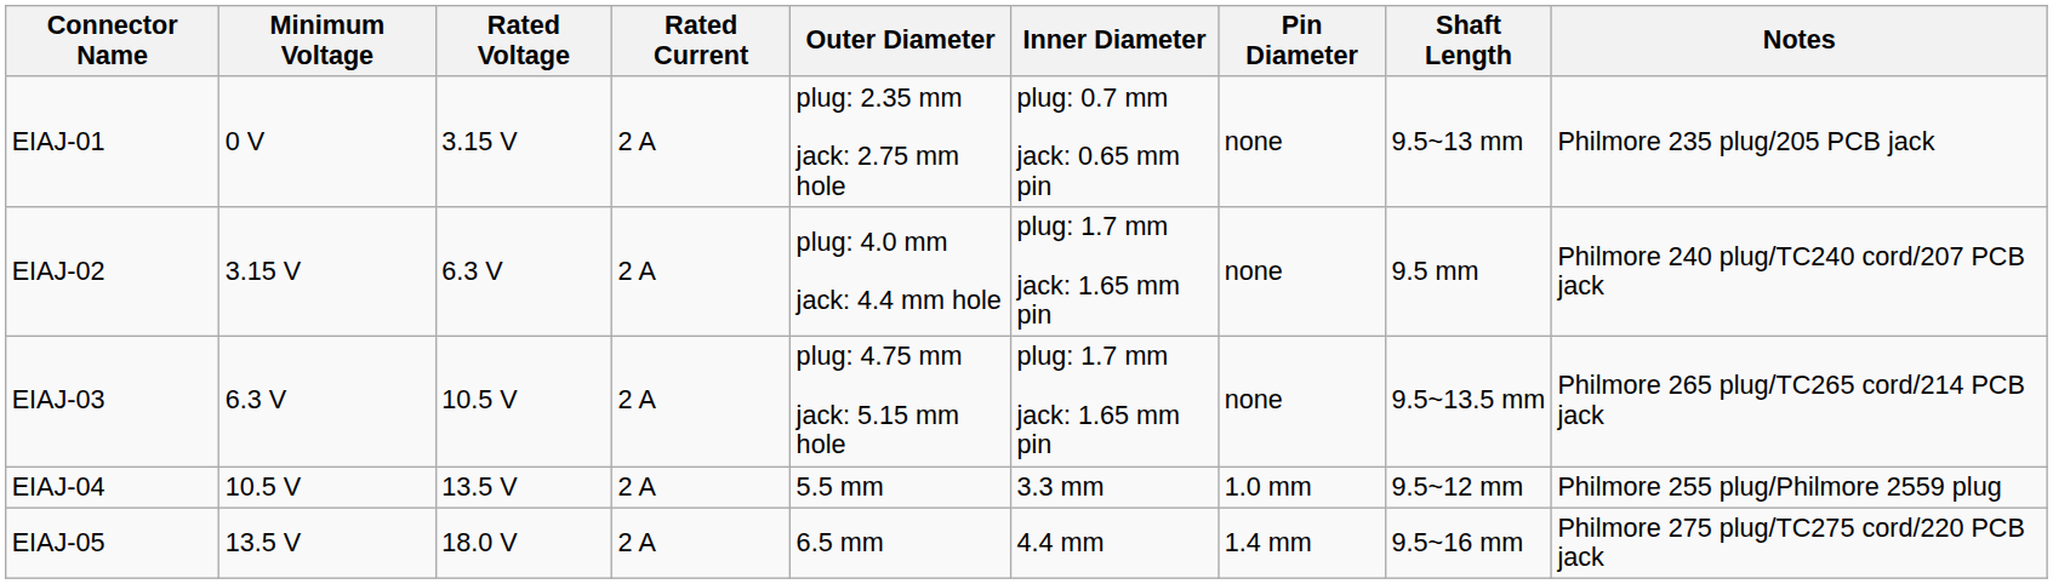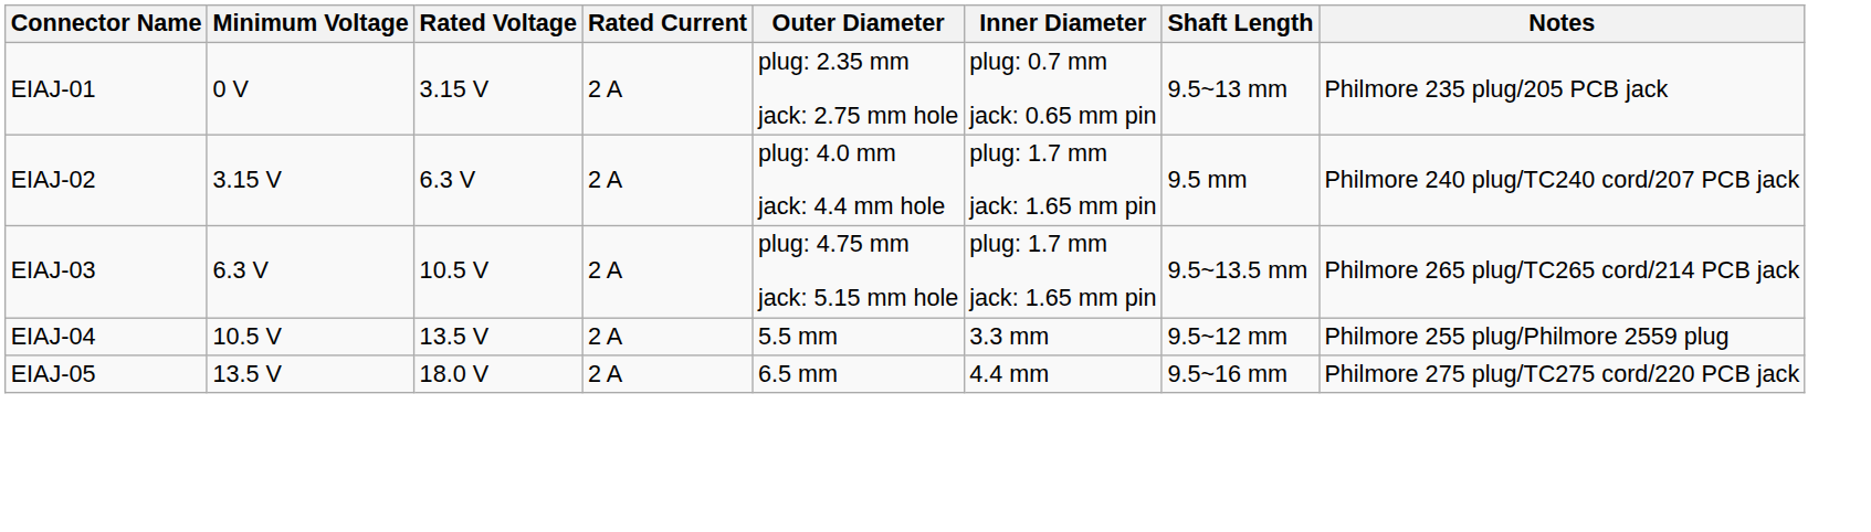 <table class="wikitable sortable">
 <tr>
 <th>Connector Name</th>
 <th>Minimum Voltage</th>
 <th>Rated Voltage</th>
 <th>Rated Current</th>
 <th>Outer Diameter</th>
 <th>Inner Diameter</th>
-<th>Pin Diameter</th>
 <th>Shaft Length</th>
 <th>Notes</th>
 </tr>
 <tr>
 <td>EIAJ-01</td>
 <td>0 V</td>
 <td>3.15 V</td>
 <td>2 A</td>
 <td>plug: 2.35 mm<br><br>jack: 2.75 mm hole</td>
 <td>plug: 0.7 mm<br><br>jack: 0.65 mm pin</td>
-<td>none</td>
 <td>9.5~13 mm</td>
 <td>Philmore 235 plug/205 PCB jack</td>
 </tr>
 <tr>
 <td>EIAJ-02</td>
 <td>3.15 V</td>
 <td>6.3 V</td>
 <td>2 A</td>
 <td>plug: 4.0 mm<br><br>jack: 4.4 mm hole</td>
 <td>plug: 1.7 mm<br><br>jack: 1.65 mm pin</td>
-<td>none</td>
 <td>9.5 mm</td>
 <td>Philmore 240 plug/TC240 cord/207 PCB jack</td>
 </tr>
 <tr>
 <td>EIAJ-03</td>
 <td>6.3 V</td>
 <td>10.5 V</td>
 <td>2 A</td>
 <td>plug: 4.75 mm<br><br>jack: 5.15 mm hole</td>
 <td>plug: 1.7 mm<br><br>jack: 1.65 mm pin</td>
-<td>none</td>
 <td>9.5~13.5 mm</td>
 <td>Philmore 265 plug/TC265 cord/214 PCB jack</td>
 </tr>
 <tr>
 <td>EIAJ-04</td>
 <td>10.5 V</td>
 <td>13.5 V</td>
 <td>2 A</td>
 <td>5.5 mm</td>
 <td>3.3 mm</td>
-<td>1.0 mm</td>
 <td>9.5~12 mm</td>
 <td>Philmore 255 plug/Philmore 2559 plug</td>
 </tr>
 <tr>
 <td>EIAJ-05</td>
 <td>13.5 V</td>
 <td>18.0 V</td>
 <td>2 A</td>
 <td>6.5 mm</td>
 <td>4.4 mm</td>
-<td>1.4 mm</td>
 <td>9.5~16 mm</td>
 <td>Philmore 275 plug/TC275 cord/220 PCB jack</td>
 </tr>
 </table>
